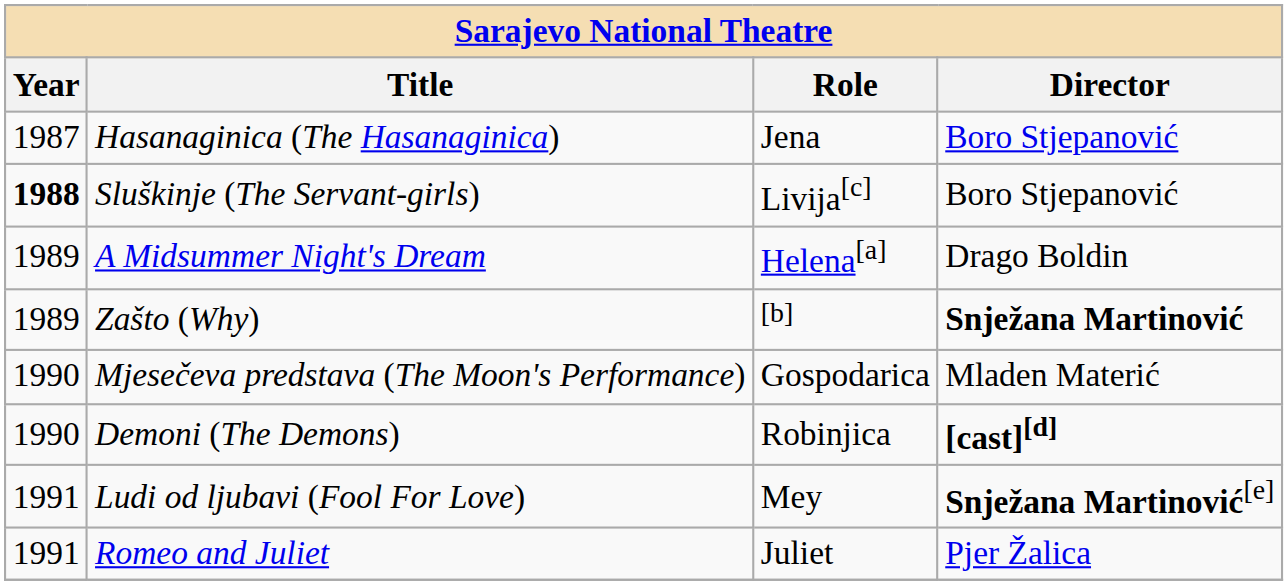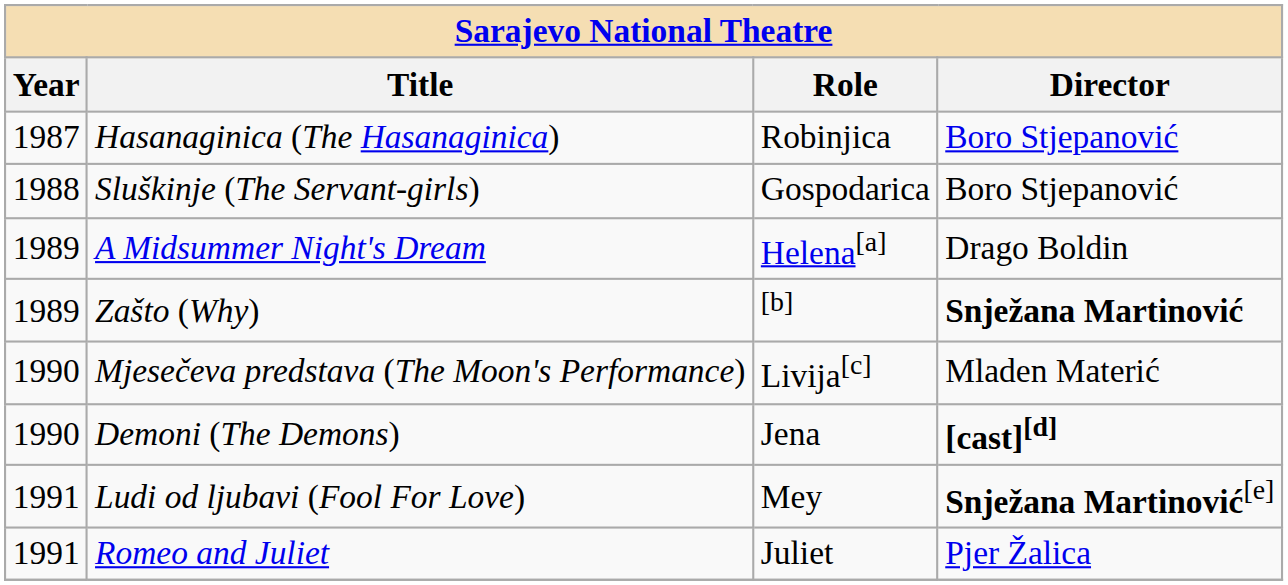 <table class="wikitable">
 <tr>
 <th colspan="5" style="background: Wheat;"><a href='#'>Sarajevo National Theatre</a></th>
 </tr>
 <tr>
 <th>Year</th>
 <th>Title</th>
 <th>Role</th>
 <th>Director</th>
 </tr>
 <tr>
 <td>1987</td>
 <td><em>Hasanaginica</em> (<em>The <a href='#'>Hasanaginica</a></em>)</td>
-<td>Jena</td>
+<td>Robinjica</td>
 <td><a href='#'>Boro Stjepanović</a></td>
 </tr>
 <tr>
-<td><strong>1988</strong></td>
+<td>1988</td>
 <td><em>Sluškinje</em> (<em>The Servant-girls</em>)</td>
-<td>Livija<sup>[c]</sup></td>
+<td>Gospodarica</td>
 <td>Boro Stjepanović</td>
 </tr>
 <tr>
 <td>1989</td>
 <td><em><a href='#'>A Midsummer Night's Dream</a></em></td>
 <td><a href='#'>Helena</a><sup>[a]</sup></td>
 <td>Drago Boldin</td>
 </tr>
 <tr>
 <td>1989</td>
 <td><em>Zašto</em> (<em>Why</em>)</td>
 <td><sup>[b]</sup></td>
 <td><strong>Snježana Martinović</strong></td>
 </tr>
 <tr>
 <td>1990</td>
 <td><em>Mjesečeva predstava</em> (<em>The Moon's Performance</em>)</td>
-<td>Gospodarica</td>
+<td>Livija<sup>[c]</sup></td>
 <td>Mladen Materić</td>
 </tr>
 <tr>
 <td>1990</td>
 <td><em>Demoni</em> (<em>The Demons</em>)</td>
-<td>Robinjica</td>
+<td>Jena</td>
 <td><strong>[cast]<sup>[d]</sup></strong></td>
 </tr>
 <tr>
 <td>1991</td>
 <td><em>Ludi od ljubavi</em> (<em>Fool For Love</em>)</td>
 <td>Mey</td>
 <td><strong>Snježana Martinović</strong><sup>[e]</sup></td>
 </tr>
 <tr>
 <td>1991</td>
 <td><em><a href='#'>Romeo and Juliet</a></em></td>
 <td>Juliet</td>
 <td><a href='#'>Pjer Žalica</a></td>
 </tr>
 <tr>
 </tr>
 </table>
